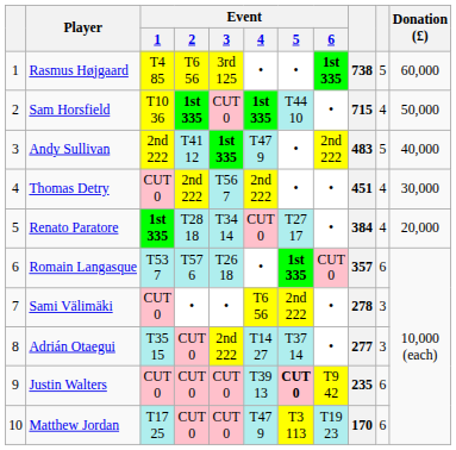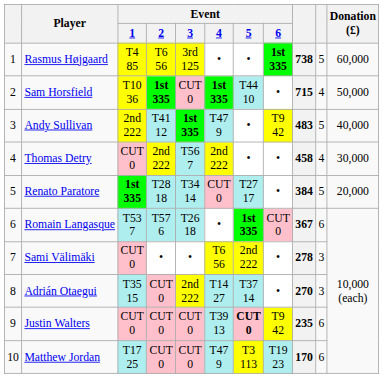 <table class=wikitable style="font-size:85%;">
 <tr>
 <th rowspan = 2></th>
 <th rowspan = 2>Player</th>
 <th colspan = 6>Event</th>
 <th rowspan = 2></th>
 <th rowspan = 2></th>
 <th rowspan = 2>Donation<br>(£)</th>
 </tr>
 <tr>
 <th style="width:25px;"><a href='#'>1</a></th>
 <th style="width:25px;"><a href='#'>2</a></th>
 <th style="width:25px;"><a href='#'>3</a></th>
 <th style="width:25px;"><a href='#'>4</a></th>
 <th style="width:25px;"><a href='#'>5</a></th>
 <th style="width:25px;"><a href='#'>6</a></th>
 </tr>
 <tr>
 <td align=center>1</td>
 <td> <a href='#'>Rasmus Højgaard</a></td>
 <td bgcolor="yellow" align=center>T4<br>85</td>
 <td bgcolor="yellow" align=center>T6<br>56</td>
 <td bgcolor="yellow" align=center>3rd<br>125</td>
 <td style="background:white" align=center>•</td>
 <td style="background:white" align=center>•</td>
 <td bgcolor="lime" align=center><strong>1st</strong><br><strong>335</strong></td>
 <th>738</th>
 <td align=center>5</td>
 <td align=center>60,000</td>
 </tr>
 <tr>
 <td align=center>2</td>
 <td> <a href='#'>Sam Horsfield</a></td>
 <td bgcolor="yellow" align=center>T10<br>36</td>
 <td bgcolor="lime" align=center><strong>1st</strong><br><strong>335</strong></td>
 <td bgcolor="pink" align=center>CUT<br>0</td>
 <td bgcolor="lime" align=center><strong>1st</strong><br><strong>335</strong></td>
 <td bgcolor="#afeeee" align=center>T44<br>10</td>
 <td style="background:white" align=center>•</td>
 <th>715</th>
 <td align=center>4</td>
 <td align=center>50,000</td>
 </tr>
 <tr>
 <td align=center>3</td>
 <td> <a href='#'>Andy Sullivan</a></td>
 <td bgcolor="yellow" align=center>2nd<br>222</td>
 <td bgcolor="afeeee" align=center>T41<br>12</td>
 <td bgcolor="lime" align=center><strong>1st</strong><br><strong>335</strong></td>
 <td bgcolor="afeeee" align=center>T47<br>9</td>
 <td style="background:white" align=center>•</td>
-<td bgcolor="yellow" align=center>2nd<br>222</td>
+<td bgcolor="yellow" align=center>T9<br>42</td>
 <th>483</th>
 <td align=center>5</td>
 <td align=center>40,000</td>
 </tr>
 <tr>
 <td align=center>4</td>
 <td> <a href='#'>Thomas Detry</a></td>
 <td bgcolor="pink" align=center>CUT<br>0</td>
 <td bgcolor="yellow" align=center>2nd<br>222</td>
 <td bgcolor="#afeeee" align=center>T56<br>7</td>
 <td bgcolor="yellow" align=center>2nd<br>222</td>
 <td style="background:white" align=center>•</td>
 <td style="background:white" align=center>•</td>
-<th>451</th>
+<th>458</th>
 <td align=center>4</td>
 <td align=center>30,000</td>
 </tr>
 <tr>
 <td align=center>5</td>
 <td> <a href='#'>Renato Paratore</a></td>
 <td bgcolor="lime" align=center><strong>1st</strong><br><strong>335</strong></td>
 <td bgcolor="afeeee" align=center>T28<br>18</td>
 <td bgcolor="afeeee" align=center>T34<br>14</td>
 <td bgcolor="pink" align=center>CUT<br>0</td>
 <td bgcolor="#afeeee" align=center>T27<br>17</td>
 <td style="background:white" align=center>•</td>
 <th>384</th>
-<td align=center>4</td>
+<td align=center>5</td>
 <td align=center>20,000</td>
 </tr>
 <tr>
 <td align=center>6</td>
 <td> <a href='#'>Romain Langasque</a></td>
 <td bgcolor="#afeeee" align=center>T53<br>7</td>
 <td bgcolor="#afeeee" align=center>T57<br>6</td>
 <td bgcolor="#afeeee" align=center>T26<br>18</td>
 <td style="background:white" align=center>•</td>
 <td bgcolor="lime" align=center><strong>1st</strong><br><strong>335</strong></td>
 <td bgcolor="pink" align=center>CUT<br>0</td>
-<th>357</th>
+<th>367</th>
 <td align=center>6</td>
 <td rowspan=5 align=center>10,000<br>(each)</td>
 </tr>
 <tr>
 <td align=center>7</td>
 <td> <a href='#'>Sami Välimäki</a></td>
 <td bgcolor="pink" align=center>CUT<br>0</td>
 <td style="background:white" align=center>•</td>
 <td style="background:white" align=center>•</td>
 <td bgcolor="yellow" align=center>T6<br>56</td>
 <td bgcolor="yellow" align=center>2nd<br>222</td>
 <td style="background:white" align=center>•</td>
 <th>278</th>
 <td align=center>3</td>
 </tr>
 <tr>
 <td align=center>8</td>
 <td> <a href='#'>Adrián Otaegui</a></td>
 <td bgcolor="#afeeee" align=center>T35<br>15</td>
 <td bgcolor="pink" align=center>CUT<br>0</td>
 <td bgcolor="yellow" align=center>2nd<br>222</td>
 <td bgcolor="#afeeee" align=center>T14<br>27</td>
 <td bgcolor="#afeeee" align=center>T37<br>14</td>
 <td style="background:white" align=center>•</td>
-<th>277</th>
+<th>270</th>
 <td align=center>3</td>
 </tr>
 <tr>
 <td align=center>9</td>
 <td> <a href='#'>Justin Walters</a></td>
 <td bgcolor="pink" align=center>CUT<br>0</td>
 <td bgcolor="pink" align=center>CUT<br>0</td>
 <td bgcolor="pink" align=center>CUT<br>0</td>
 <td bgcolor="#afeeee" align=center>T39<br>13</td>
 <td bgcolor="pink" align=center><strong>CUT<br>0</strong></td>
 <td bgcolor="yellow" align=center>T9<br>42</td>
 <th>235</th>
 <td align=center>6</td>
 </tr>
 <tr>
 <td align=center>10</td>
 <td> <a href='#'>Matthew Jordan</a></td>
 <td bgcolor="#afeeee" align=center>T17<br>25</td>
 <td bgcolor="pink" align=center>CUT<br>0</td>
 <td bgcolor="pink" align=center>CUT<br>0</td>
 <td bgcolor="#afeeee" align=center>T47<br>9</td>
 <td bgcolor="yellow" align=center>T3<br>113</td>
 <td bgcolor="#afeeee" align=center>T19<br>23</td>
 <th>170</th>
 <td align=center>6</td>
 </tr>
 </table>
